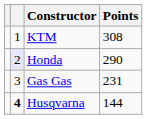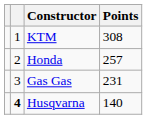 <table class="wikitable" style="font-size: 85%;">
 <tr>
 <th></th>
 <th></th>
 <th>Constructor</th>
 <th>Points</th>
 </tr>
 <tr>
 <td></td>
 <td align=center>1</td>
 <td> <a href='#'>KTM</a></td>
 <td align=left>308</td>
 </tr>
 <tr>
 <td></td>
-<td align=center style="background: lavender;">2</td>
+<td align=center>2</td>
 <td> <a href='#'>Honda</a></td>
-<td align=left>290</td>
+<td align=left>257</td>
 </tr>
 <tr>
 <td></td>
 <td align=center>3</td>
 <td> <a href='#'>Gas Gas</a></td>
 <td align=left>231</td>
 </tr>
 <tr>
 <td></td>
 <td align=center><strong>4</strong></td>
 <td> <a href='#'>Husqvarna</a></td>
-<td align=left>144</td>
+<td align=left>140</td>
 </tr>
 </table>
